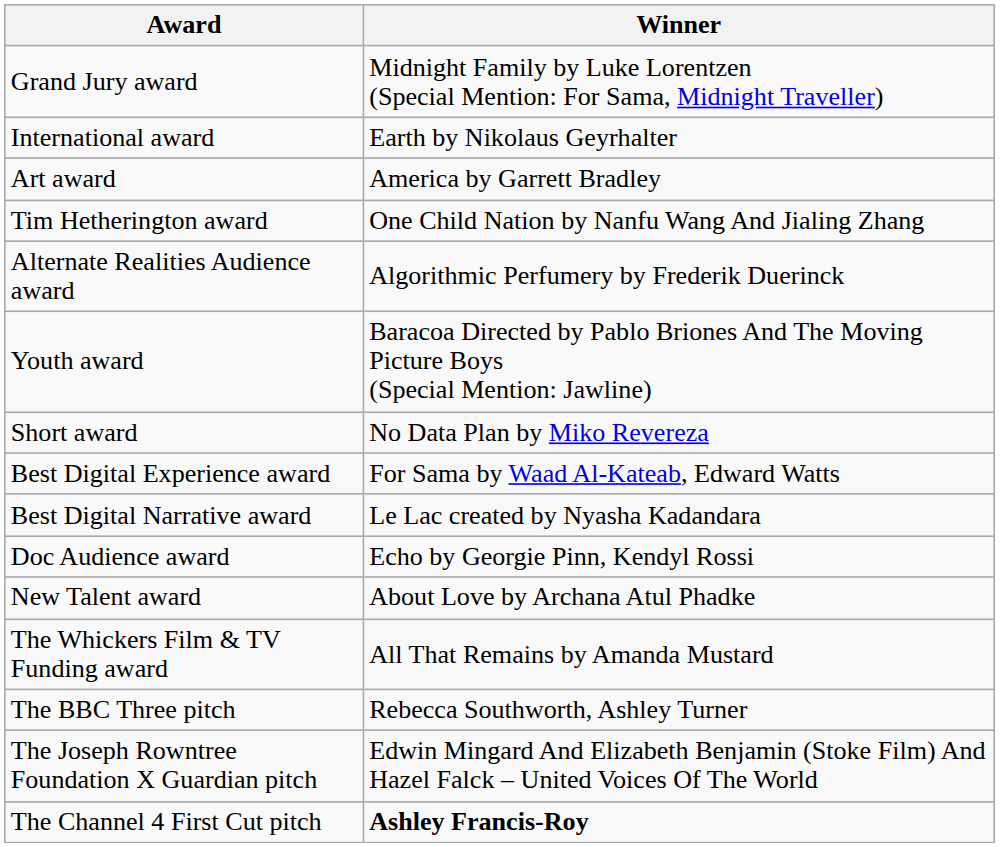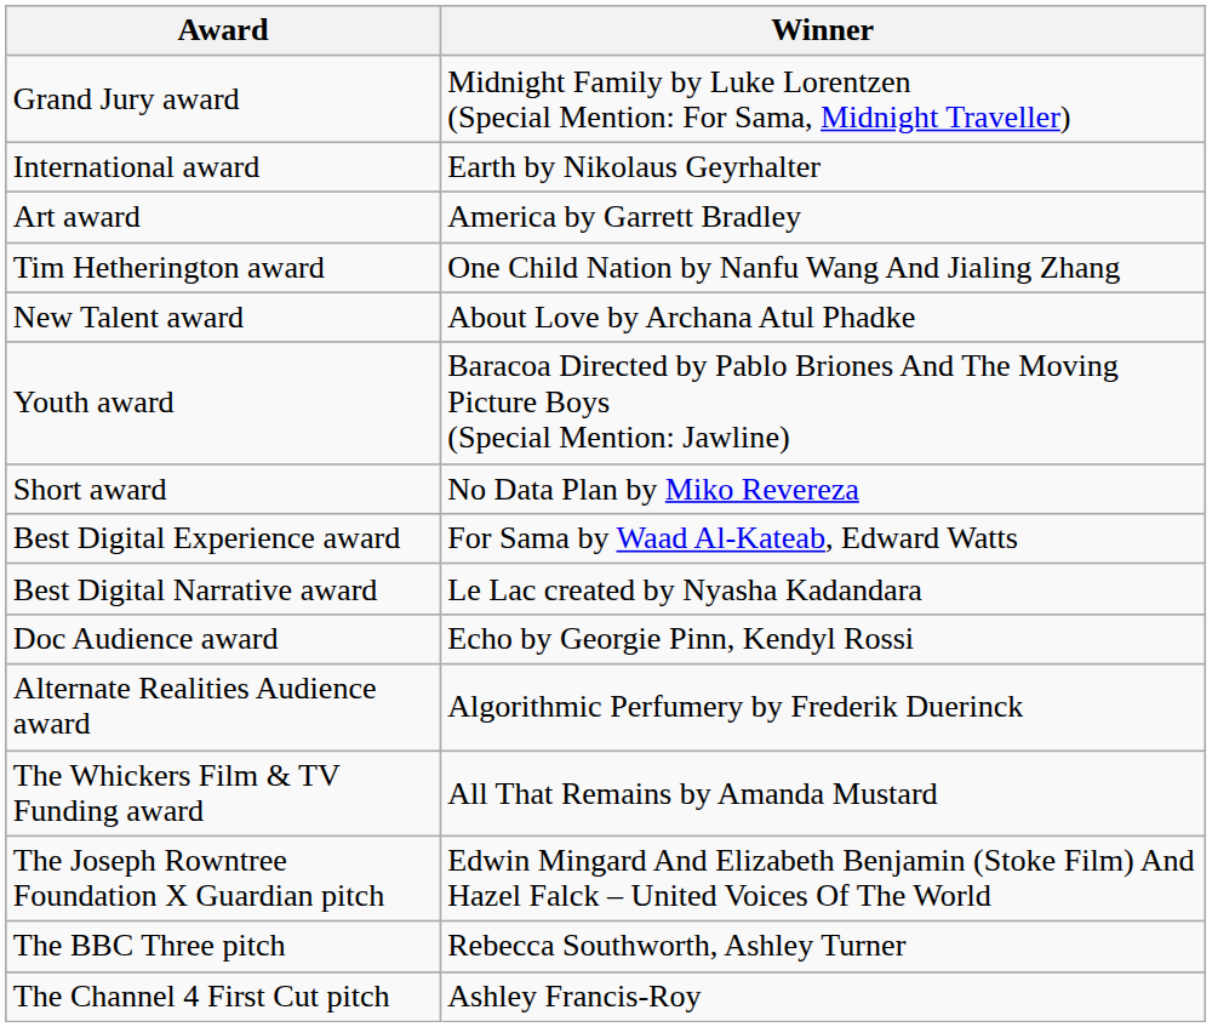 <table class = "wikitable">
 <tr>
 <th><strong>Award</strong></th>
 <th><strong>Winner</strong></th>
 </tr>
 <tr>
 <td>Grand Jury award</td>
 <td>Midnight Family by Luke Lorentzen<br>(Special Mention: For Sama, <a href='#'>Midnight Traveller</a>)</td>
 </tr>
 <tr>
 <td>International award</td>
 <td>Earth by Nikolaus Geyrhalter</td>
 </tr>
 <tr>
 <td>Art award</td>
 <td>America by Garrett Bradley</td>
 </tr>
 <tr>
 <td>Tim Hetherington award</td>
 <td>One Child Nation by Nanfu Wang And Jialing Zhang</td>
 </tr>
 <tr>
-<td>Alternate Realities Audience award</td>
-<td>Algorithmic Perfumery by Frederik Duerinck</td>
+<td>New Talent award</td>
+<td>About Love by Archana Atul Phadke</td>
 </tr>
 <tr>
 <td>Youth award</td>
 <td>Baracoa Directed by Pablo Briones And The Moving Picture Boys<br>(Special Mention: Jawline)</td>
 </tr>
 <tr>
 <td>Short award</td>
 <td>No Data Plan by <a href='#'>Miko Revereza</a></td>
 </tr>
 <tr>
 <td>Best Digital Experience award</td>
 <td>For Sama by <a href='#'>Waad Al-Kateab</a>, Edward Watts</td>
 </tr>
 <tr>
 <td>Best Digital Narrative award</td>
 <td>Le Lac created by Nyasha Kadandara</td>
 </tr>
 <tr>
 <td>Doc Audience award</td>
 <td>Echo by Georgie Pinn, Kendyl Rossi</td>
 </tr>
 <tr>
-<td>New Talent award</td>
-<td>About Love by Archana Atul Phadke</td>
+<td>Alternate Realities Audience award</td>
+<td>Algorithmic Perfumery by Frederik Duerinck</td>
 </tr>
 <tr>
 <td>The Whickers Film & TV Funding award</td>
 <td>All That Remains by Amanda Mustard</td>
 </tr>
 <tr>
+<td>The Joseph Rowntree Foundation X Guardian pitch</td>
+<td>Edwin Mingard And Elizabeth Benjamin (Stoke Film) And Hazel Falck – United Voices Of The World</td>
+</tr>
+<tr>
 <td>The BBC Three pitch</td>
 <td>Rebecca Southworth, Ashley Turner</td>
 </tr>
 <tr>
-<td>The Joseph Rowntree Foundation X Guardian pitch</td>
-<td>Edwin Mingard And Elizabeth Benjamin (Stoke Film) And Hazel Falck – United Voices Of The World</td>
-</tr>
-<tr>
 <td>The Channel 4 First Cut pitch</td>
-<td><strong>Ashley Francis-Roy</strong></td>
+<td>Ashley Francis-Roy</td>
 </tr>
 </table>
